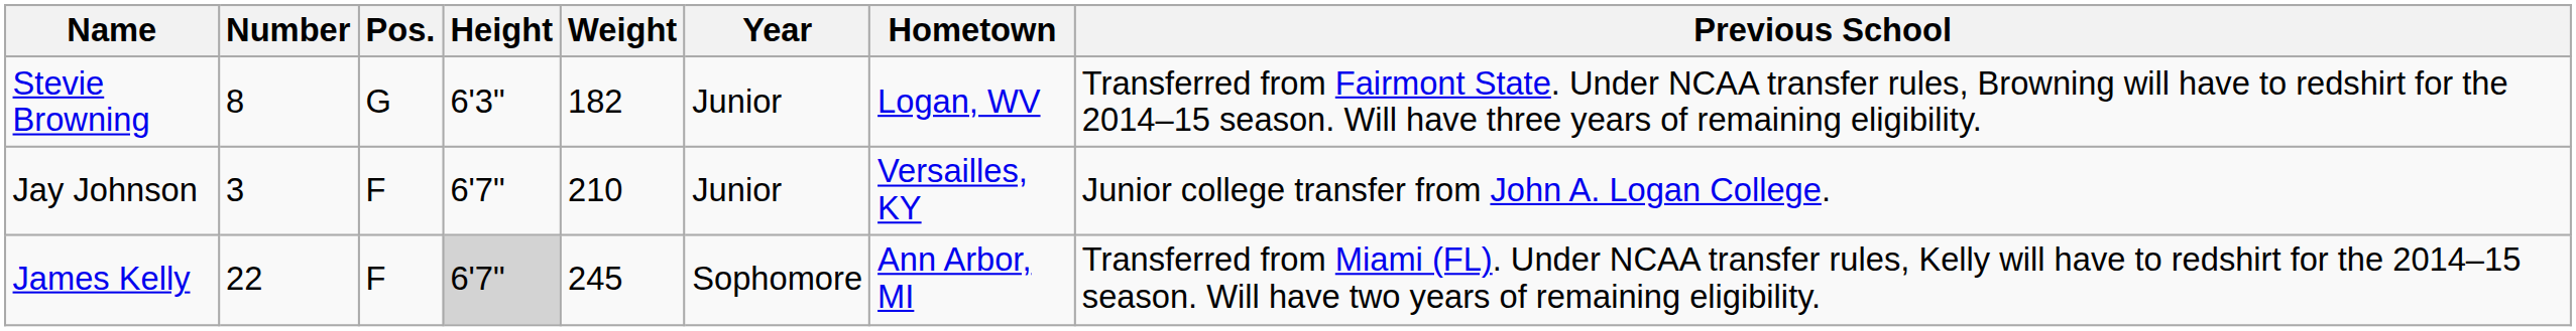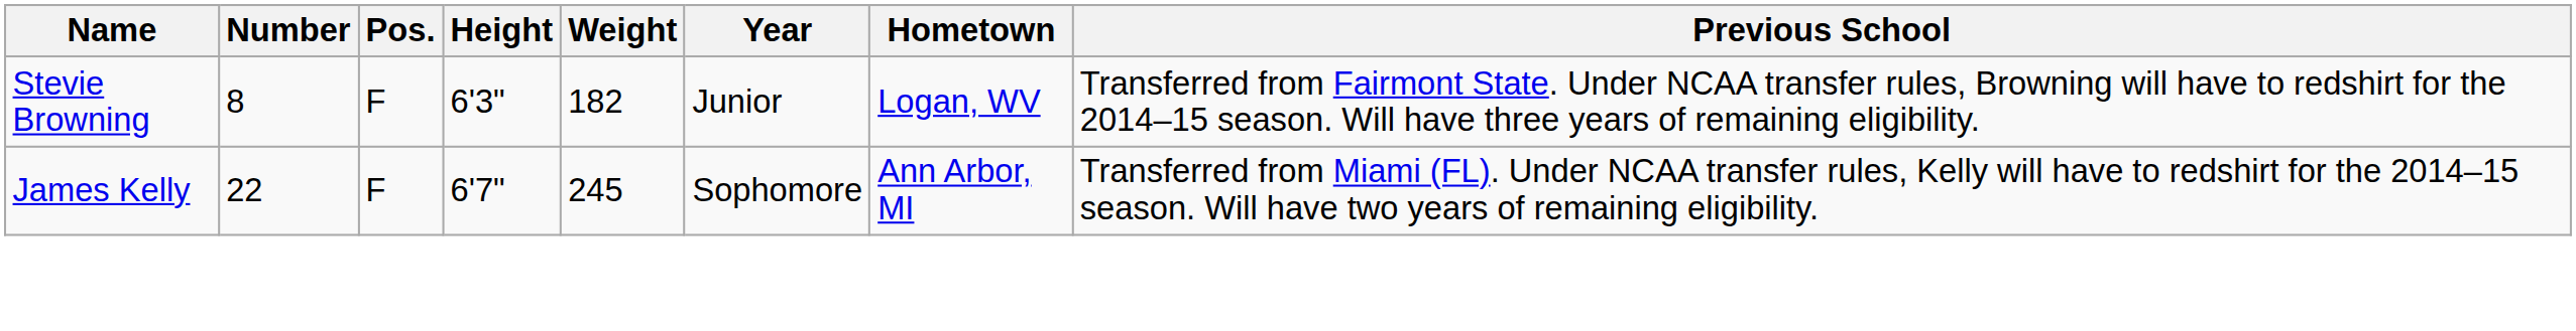 <table class="wikitable sortable" border="1">
 <tr>
 <th>Name</th>
 <th>Number</th>
 <th>Pos.</th>
 <th>Height</th>
 <th>Weight</th>
 <th>Year</th>
 <th>Hometown</th>
 <th class="unsortable">Previous School</th>
 </tr>
 <tr>
 <td sortname><a href='#'>Stevie Browning</a></td>
 <td>8</td>
-<td>G</td>
+<td>F</td>
 <td>6'3"</td>
 <td>182</td>
 <td>Junior</td>
 <td><a href='#'>Logan, WV</a></td>
 <td>Transferred from <a href='#'>Fairmont State</a>. Under NCAA transfer rules, Browning will have to redshirt for the 2014–15 season. Will have three years of remaining eligibility.</td>
 </tr>
 <tr>
-<td sortname>Jay Johnson</td>
-<td>3</td>
-<td>F</td>
-<td>6'7"</td>
-<td>210</td>
-<td>Junior</td>
-<td><a href='#'>Versailles, KY</a></td>
-<td>Junior college transfer from <a href='#'>John A. Logan College</a>.</td>
-</tr>
-<tr>
 <td sortname><a href='#'>James Kelly</a></td>
 <td>22</td>
 <td>F</td>
-<td style="background: lightgrey;">6'7"</td>
+<td>6'7"</td>
 <td>245</td>
 <td>Sophomore</td>
 <td><a href='#'>Ann Arbor, MI</a></td>
 <td>Transferred from <a href='#'>Miami (FL)</a>. Under NCAA transfer rules, Kelly will have to redshirt for the 2014–15 season. Will have two years of remaining eligibility.</td>
 </tr>
 </table>
